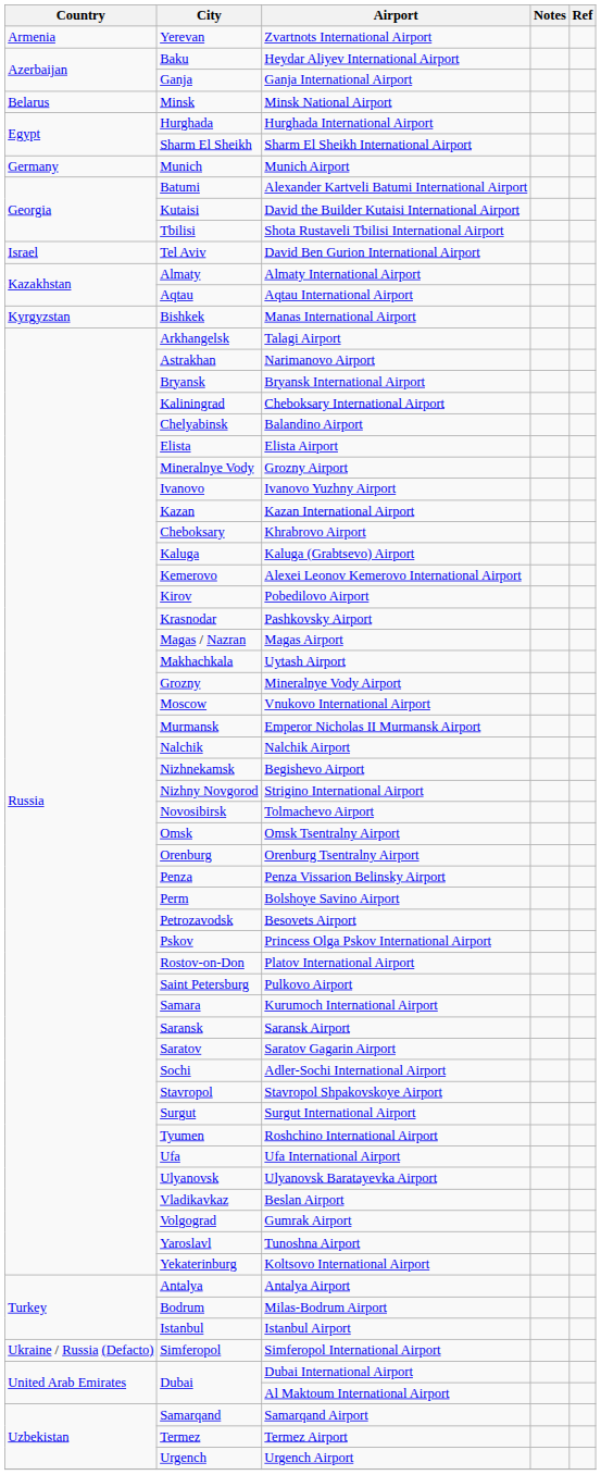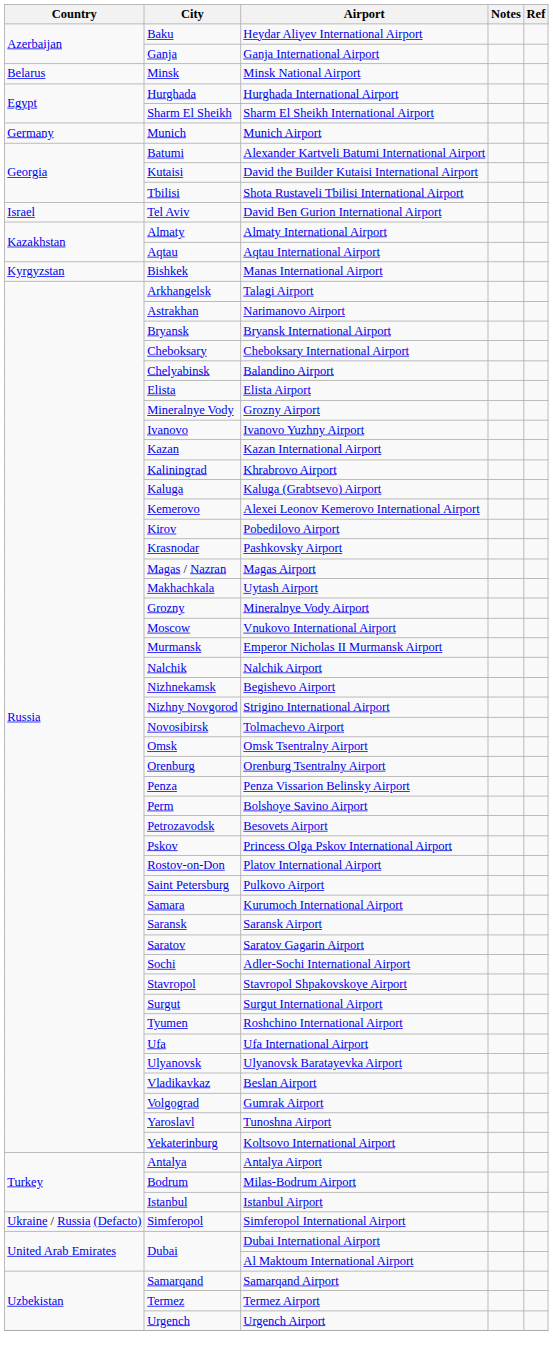 <table class="wikitable" style="border-collapse:collapse; text-align:left">
 <tr>
 <th>Country</th>
 <th>City</th>
 <th>Airport</th>
 <th>Notes</th>
 <th>Ref</th>
-</tr>
-<tr>
-<td><a href='#'>Armenia</a></td>
-<td><a href='#'>Yerevan</a></td>
-<td><a href='#'>Zvartnots International Airport</a></td>
-<td></td>
-<td align="center"></td>
 </tr>
 <tr>
 <td rowspan="2"><a href='#'>Azerbaijan</a></td>
 <td><a href='#'>Baku</a></td>
 <td><a href='#'>Heydar Aliyev International Airport</a></td>
 <td></td>
 <td align=center></td>
 </tr>
 <tr>
 <td><a href='#'>Ganja</a></td>
 <td><a href='#'>Ganja International Airport</a></td>
 <td></td>
 <td align=center></td>
 </tr>
 <tr>
 <td><a href='#'>Belarus</a></td>
 <td><a href='#'>Minsk</a></td>
 <td><a href='#'>Minsk National Airport</a></td>
 <td></td>
 <td align=center></td>
 </tr>
 <tr>
 <td rowspan="2"><a href='#'>Egypt</a></td>
 <td><a href='#'>Hurghada</a></td>
 <td><a href='#'>Hurghada International Airport</a></td>
 <td></td>
 <td></td>
 </tr>
 <tr>
 <td><a href='#'>Sharm El Sheikh</a></td>
 <td><a href='#'>Sharm El Sheikh International Airport</a></td>
 <td></td>
 <td></td>
 </tr>
 <tr>
 <td><a href='#'>Germany</a></td>
 <td><a href='#'>Munich</a></td>
 <td><a href='#'>Munich Airport</a></td>
 <td></td>
 <td align=center></td>
 </tr>
 <tr>
 <td rowspan="3"><a href='#'>Georgia</a></td>
 <td><a href='#'>Batumi</a></td>
 <td><a href='#'>Alexander Kartveli Batumi International Airport</a></td>
 <td></td>
 <td align=center></td>
 </tr>
 <tr>
 <td><a href='#'>Kutaisi</a></td>
 <td><a href='#'>David the Builder Kutaisi International Airport</a></td>
 <td></td>
 <td align=center></td>
 </tr>
 <tr>
 <td><a href='#'>Tbilisi</a></td>
 <td><a href='#'>Shota Rustaveli Tbilisi International Airport</a></td>
 <td></td>
 <td align=center></td>
 </tr>
 <tr>
 <td><a href='#'>Israel</a></td>
 <td><a href='#'>Tel Aviv</a></td>
 <td><a href='#'>David Ben Gurion International Airport</a></td>
 <td></td>
 <td align=center></td>
 </tr>
 <tr>
 <td rowspan="2"><a href='#'>Kazakhstan</a></td>
 <td><a href='#'>Almaty</a></td>
 <td><a href='#'>Almaty International Airport</a></td>
 <td></td>
 <td align=center></td>
 </tr>
 <tr>
 <td><a href='#'>Aqtau</a></td>
 <td><a href='#'>Aqtau International Airport</a></td>
 <td></td>
 <td align="center"></td>
 </tr>
 <tr>
 <td><a href='#'>Kyrgyzstan</a></td>
 <td><a href='#'>Bishkek</a></td>
 <td><a href='#'>Manas International Airport</a></td>
 <td></td>
 <td align="center"></td>
 </tr>
 <tr>
 <td rowspan="44"><a href='#'>Russia</a></td>
 <td><a href='#'>Arkhangelsk</a></td>
 <td><a href='#'>Talagi Airport</a></td>
 <td></td>
 <td></td>
 </tr>
 <tr>
 <td><a href='#'>Astrakhan</a></td>
 <td><a href='#'>Narimanovo Airport</a></td>
 <td></td>
 <td align="center"></td>
 </tr>
 <tr>
 <td><a href='#'>Bryansk</a></td>
 <td><a href='#'>Bryansk International Airport</a></td>
 <td></td>
 <td align="center"></td>
 </tr>
 <tr>
-<td><a href='#'>Kaliningrad</a></td>
+<td><a href='#'>Cheboksary</a></td>
 <td><a href='#'>Cheboksary International Airport</a></td>
 <td></td>
 <td align=center></td>
 </tr>
 <tr>
 <td><a href='#'>Chelyabinsk</a></td>
 <td><a href='#'>Balandino Airport</a></td>
 <td></td>
 <td align="center"></td>
 </tr>
 <tr>
 <td><a href='#'>Elista</a></td>
 <td><a href='#'>Elista Airport</a></td>
 <td></td>
 <td align="center"></td>
 </tr>
 <tr>
 <td><a href='#'>Mineralnye Vody</a></td>
 <td><a href='#'>Grozny Airport</a></td>
 <td></td>
 <td align="center"></td>
 </tr>
 <tr>
 <td><a href='#'>Ivanovo</a></td>
 <td><a href='#'>Ivanovo Yuzhny Airport</a></td>
 <td></td>
 <td align=center></td>
 </tr>
 <tr>
 <td><a href='#'>Kazan</a></td>
 <td><a href='#'>Kazan International Airport</a></td>
 <td></td>
 <td align="center"></td>
 </tr>
 <tr>
-<td><a href='#'>Cheboksary</a></td>
+<td><a href='#'>Kaliningrad</a></td>
 <td><a href='#'>Khrabrovo Airport</a></td>
 <td></td>
 <td align=center></td>
 </tr>
 <tr>
 <td><a href='#'>Kaluga</a></td>
 <td><a href='#'>Kaluga (Grabtsevo) Airport</a></td>
 <td></td>
 <td align="center"></td>
 </tr>
 <tr>
 <td><a href='#'>Kemerovo</a></td>
 <td><a href='#'>Alexei Leonov Kemerovo International Airport</a></td>
 <td></td>
 <td align=center></td>
 </tr>
 <tr>
 <td><a href='#'>Kirov</a></td>
 <td><a href='#'>Pobedilovo Airport</a></td>
 <td></td>
 <td></td>
 </tr>
 <tr>
 <td><a href='#'>Krasnodar</a></td>
 <td><a href='#'>Pashkovsky Airport</a></td>
 <td></td>
 <td align="center"></td>
 </tr>
 <tr>
 <td><a href='#'>Magas</a> / <a href='#'>Nazran</a></td>
 <td><a href='#'>Magas Airport</a></td>
 <td></td>
 <td align=center></td>
 </tr>
 <tr>
 <td><a href='#'>Makhachkala</a></td>
 <td><a href='#'>Uytash Airport</a></td>
 <td></td>
 <td align="center"></td>
 </tr>
 <tr>
 <td><a href='#'>Grozny</a></td>
 <td><a href='#'>Mineralnye Vody Airport</a></td>
 <td></td>
 <td align="center"></td>
 </tr>
 <tr>
 <td><a href='#'>Moscow</a></td>
 <td><a href='#'>Vnukovo International Airport</a></td>
 <td></td>
 <td align="center"></td>
 </tr>
 <tr>
 <td><a href='#'>Murmansk</a></td>
 <td><a href='#'>Emperor Nicholas II Murmansk Airport</a></td>
 <td></td>
 <td align=center></td>
 </tr>
 <tr>
 <td><a href='#'>Nalchik</a></td>
 <td><a href='#'>Nalchik Airport</a></td>
 <td></td>
 <td align=center></td>
 </tr>
 <tr>
 <td><a href='#'>Nizhnekamsk</a></td>
 <td><a href='#'>Begishevo Airport</a></td>
 <td></td>
 <td align="center"></td>
 </tr>
 <tr>
 <td><a href='#'>Nizhny Novgorod</a></td>
 <td><a href='#'>Strigino International Airport</a></td>
 <td></td>
 <td align="center"></td>
 </tr>
 <tr>
 <td><a href='#'>Novosibirsk</a></td>
 <td><a href='#'>Tolmachevo Airport</a></td>
 <td></td>
 <td align="center"></td>
 </tr>
 <tr>
 <td><a href='#'>Omsk</a></td>
 <td><a href='#'>Omsk Tsentralny Airport</a></td>
 <td></td>
 <td align="center"></td>
 </tr>
 <tr>
 <td><a href='#'>Orenburg</a></td>
 <td><a href='#'>Orenburg Tsentralny Airport</a></td>
 <td></td>
 <td></td>
 </tr>
 <tr>
 <td><a href='#'>Penza</a></td>
 <td><a href='#'>Penza Vissarion Belinsky Airport</a></td>
 <td></td>
 <td align=center></td>
 </tr>
 <tr>
 <td><a href='#'>Perm</a></td>
 <td><a href='#'>Bolshoye Savino Airport</a></td>
 <td></td>
 <td align="center"></td>
 </tr>
 <tr>
 <td><a href='#'>Petrozavodsk</a></td>
 <td><a href='#'>Besovets Airport</a></td>
 <td></td>
 <td></td>
 </tr>
 <tr>
 <td><a href='#'>Pskov</a></td>
 <td><a href='#'>Princess Olga Pskov International Airport</a></td>
 <td></td>
 <td align="center"></td>
 </tr>
 <tr>
 <td><a href='#'>Rostov-on-Don</a></td>
 <td><a href='#'>Platov International Airport</a></td>
 <td></td>
 <td align="center"></td>
 </tr>
 <tr>
 <td><a href='#'>Saint Petersburg</a></td>
 <td><a href='#'>Pulkovo Airport</a></td>
 <td></td>
 <td align="center"></td>
 </tr>
 <tr>
 <td><a href='#'>Samara</a></td>
 <td><a href='#'>Kurumoch International Airport</a></td>
 <td></td>
 <td align="center"></td>
 </tr>
 <tr>
 <td><a href='#'>Saransk</a></td>
 <td><a href='#'>Saransk Airport</a></td>
 <td></td>
 <td align="center"></td>
 </tr>
 <tr>
 <td><a href='#'>Saratov</a></td>
 <td><a href='#'>Saratov Gagarin Airport</a></td>
 <td></td>
 <td></td>
 </tr>
 <tr>
 <td><a href='#'>Sochi</a></td>
 <td><a href='#'>Adler-Sochi International Airport</a></td>
 <td></td>
 <td align="center"></td>
 </tr>
 <tr>
 <td><a href='#'>Stavropol</a></td>
 <td><a href='#'>Stavropol Shpakovskoye Airport</a></td>
 <td></td>
 <td align="center"></td>
 </tr>
 <tr>
 <td><a href='#'>Surgut</a></td>
 <td><a href='#'>Surgut International Airport</a></td>
 <td></td>
 <td align=center></td>
 </tr>
 <tr>
 <td><a href='#'>Tyumen</a></td>
 <td><a href='#'>Roshchino International Airport</a></td>
 <td></td>
 <td align="center"></td>
 </tr>
 <tr>
 <td><a href='#'>Ufa</a></td>
 <td><a href='#'>Ufa International Airport</a></td>
 <td></td>
 <td align="center"></td>
 </tr>
 <tr>
 <td><a href='#'>Ulyanovsk</a></td>
 <td><a href='#'>Ulyanovsk Baratayevka Airport</a></td>
 <td></td>
 <td align=center></td>
 </tr>
 <tr>
 <td><a href='#'>Vladikavkaz</a></td>
 <td><a href='#'>Beslan Airport</a></td>
 <td></td>
 <td align="center"></td>
 </tr>
 <tr>
 <td><a href='#'>Volgograd</a></td>
 <td><a href='#'>Gumrak Airport</a></td>
 <td></td>
 <td align="center"></td>
 </tr>
 <tr>
 <td><a href='#'>Yaroslavl</a></td>
 <td><a href='#'>Tunoshna Airport</a></td>
 <td></td>
 <td align=center></td>
 </tr>
 <tr>
 <td><a href='#'>Yekaterinburg</a></td>
 <td><a href='#'>Koltsovo International Airport</a></td>
 <td></td>
 <td align="center"></td>
 </tr>
 <tr>
 <td rowspan="3"><a href='#'>Turkey</a></td>
 <td><a href='#'>Antalya</a></td>
 <td><a href='#'>Antalya Airport</a></td>
 <td></td>
 <td></td>
 </tr>
 <tr>
 <td><a href='#'>Bodrum</a></td>
 <td><a href='#'>Milas-Bodrum Airport</a></td>
 <td></td>
 <td></td>
 </tr>
 <tr>
 <td><a href='#'>Istanbul</a></td>
 <td><a href='#'>Istanbul Airport</a></td>
 <td></td>
 <td align=center></td>
 </tr>
 <tr>
 <td><a href='#'>Ukraine</a> / <a href='#'>Russia</a> <a href='#'>(Defacto)</a></td>
 <td><a href='#'>Simferopol</a></td>
 <td><a href='#'>Simferopol International Airport</a></td>
 <td></td>
 <td align="center"></td>
 </tr>
 <tr>
 <td rowspan="2"><a href='#'>United Arab Emirates</a></td>
 <td rowspan="2"><a href='#'>Dubai</a></td>
 <td><a href='#'>Dubai International Airport</a></td>
 <td></td>
 <td></td>
 </tr>
 <tr>
 <td><a href='#'>Al Maktoum International Airport</a></td>
 <td></td>
 <td align=center></td>
 </tr>
 <tr>
 <td rowspan="3"><a href='#'>Uzbekistan</a></td>
 <td><a href='#'>Samarqand</a></td>
 <td><a href='#'>Samarqand Airport</a></td>
 <td></td>
 <td align=center></td>
 </tr>
 <tr>
 <td><a href='#'>Termez</a></td>
 <td><a href='#'>Termez Airport</a></td>
 <td></td>
 <td align=center></td>
 </tr>
 <tr>
 <td><a href='#'>Urgench</a></td>
 <td><a href='#'>Urgench Airport</a></td>
 <td></td>
 <td></td>
 </tr>
 <tr>
 </tr>
 </table>
